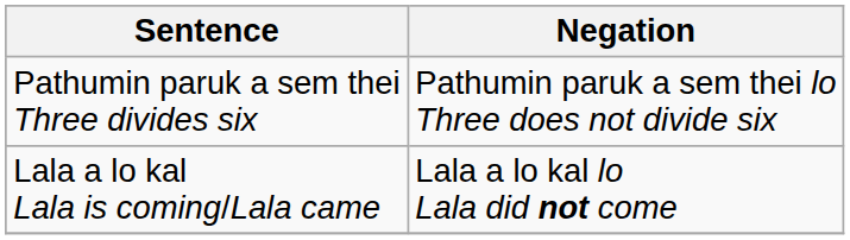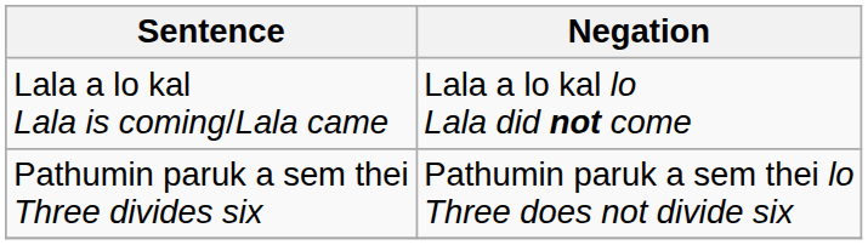 <table class="wikitable">
 <tr>
 <th>Sentence</th>
 <th>Negation</th>
 </tr>
 <tr>
+<td>Lala a lo kal<br><em>Lala is coming</em>/<em>Lala came</em></td>
+<td>Lala a lo kal <em>lo</em><br><em>Lala did <strong>not</strong> come</em></td>
+</tr>
+<tr>
 <td>Pathumin paruk a sem thei<br><em>Three divides six</em></td>
 <td>Pathumin paruk a sem thei <em>lo</em><br><em>Three does not divide six</em></td>
 </tr>
 <tr>
-<td>Lala a lo kal<br><em>Lala is coming</em>/<em>Lala came</em></td>
-<td>Lala a lo kal <em>lo</em><br><em>Lala did <strong>not</strong> come</em></td>
-</tr>
-<tr>
 </tr>
 </table>
